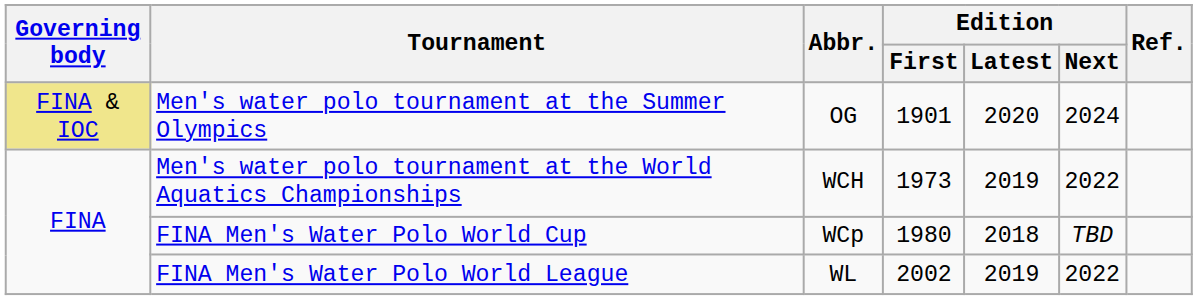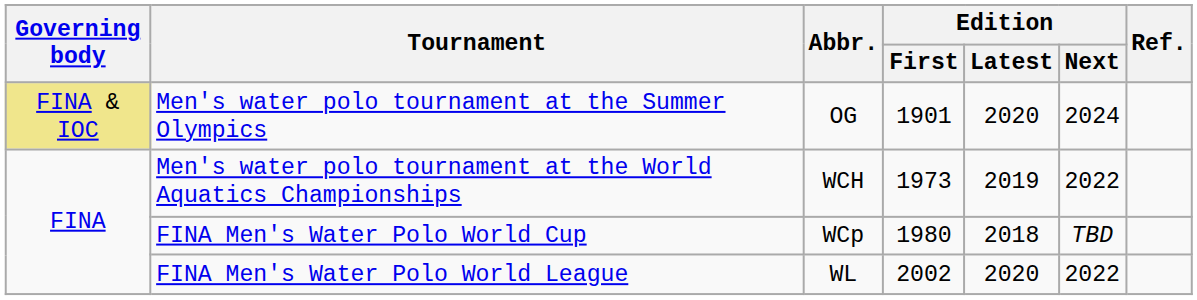 <table class="wikitable" style="text-align: center; font-size: 90%; margin-left: 1em;">
 <tr>
 <th rowspan="2"><a href='#'>Governing<br>body</a></th>
 <th rowspan="2">Tournament</th>
 <th rowspan="2">Abbr.</th>
 <th colspan="3">Edition</th>
 <th rowspan="2">Ref.</th>
 </tr>
 <tr>
 <th>First</th>
 <th>Latest</th>
 <th>Next</th>
 </tr>
 <tr>
 <td style="background: khaki;"><a href='#'>FINA</a> & <a href='#'>IOC</a></td>
 <td style="text-align:left;"><a href='#'>Men's water polo tournament at the Summer Olympics</a></td>
 <td>OG</td>
 <td>1901</td>
 <td>2020</td>
 <td>2024</td>
 <td></td>
 </tr>
 <tr>
 <td rowspan="3"><a href='#'>FINA</a></td>
 <td style="text-align:left;"><a href='#'>Men's water polo tournament at the World Aquatics Championships</a></td>
 <td>WCH</td>
 <td>1973</td>
 <td>2019</td>
 <td>2022</td>
 <td></td>
 </tr>
 <tr>
 <td style="text-align:left;"><a href='#'>FINA Men's Water Polo World Cup</a></td>
 <td>WCp</td>
 <td>1980</td>
 <td>2018</td>
 <td><em>TBD</em></td>
 <td></td>
 </tr>
 <tr>
 <td style="text-align:left;"><a href='#'>FINA Men's Water Polo World League</a></td>
 <td>WL</td>
 <td>2002</td>
-<td>2019</td>
+<td>2020</td>
 <td>2022</td>
 <td></td>
 </tr>
 </table>
